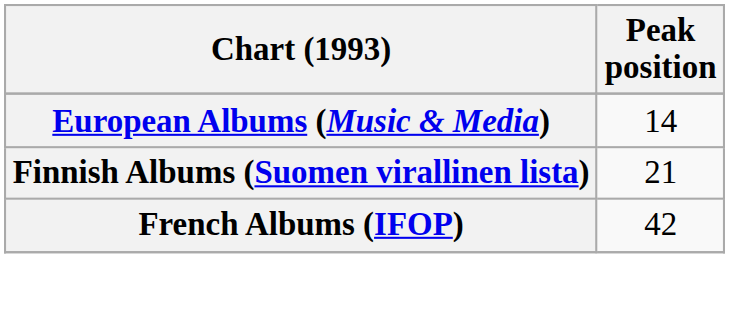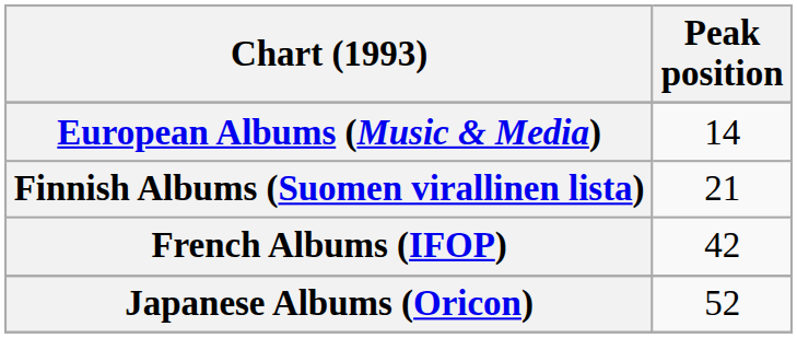 <table class="wikitable sortable plainrowheaders" style="text-align:center">
 <tr>
 <th scope="col">Chart (1993)</th>
 <th scope="col">Peak<br>position</th>
 </tr>
 <tr>
 </tr>
 <tr>
 </tr>
 <tr>
 </tr>
 <tr>
 <th scope="row"><a href='#'>European Albums</a> (<em><a href='#'>Music & Media</a></em>)</th>
 <td>14</td>
 </tr>
 <tr>
 <th scope="row">Finnish Albums (<a href='#'>Suomen virallinen lista</a>)</th>
 <td>21</td>
 </tr>
 <tr>
 <th scope="row">French Albums (<a href='#'>IFOP</a>)</th>
 <td>42</td>
 </tr>
 <tr>
 </tr>
 <tr>
+<th scope="row">Japanese Albums (<a href='#'>Oricon</a>)</th>
+<td>52</td>
+</tr>
+<tr>
 </tr>
 <tr>
 </tr>
 <tr>
 </tr>
 <tr>
 </tr>
 </table>
